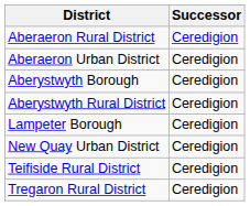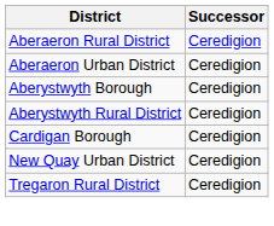 <table class="wikitable">
 <tr>
 <th>District</th>
 <th>Successor</th>
 </tr>
 <tr>
 <td><a href='#'>Aberaeron Rural District</a></td>
 <td><a href='#'>Ceredigion</a></td>
 </tr>
 <tr>
 <td><a href='#'>Aberaeron</a> Urban District</td>
 <td>Ceredigion</td>
 </tr>
 <tr>
 <td><a href='#'>Aberystwyth</a> Borough</td>
 <td>Ceredigion</td>
 </tr>
 <tr>
 <td><a href='#'>Aberystwyth Rural District</a></td>
 <td>Ceredigion</td>
 </tr>
 <tr>
-<td><a href='#'>Lampeter</a> Borough</td>
+<td><a href='#'>Cardigan</a> Borough</td>
 <td>Ceredigion</td>
 </tr>
 <tr>
 <td><a href='#'>New Quay</a> Urban District</td>
 <td>Ceredigion</td>
 </tr>
 <tr>
-<td><a href='#'>Teifiside Rural District</a></td>
-<td>Ceredigion</td>
-</tr>
-<tr>
 <td><a href='#'>Tregaron Rural District</a></td>
 <td>Ceredigion</td>
 </tr>
 </table>
